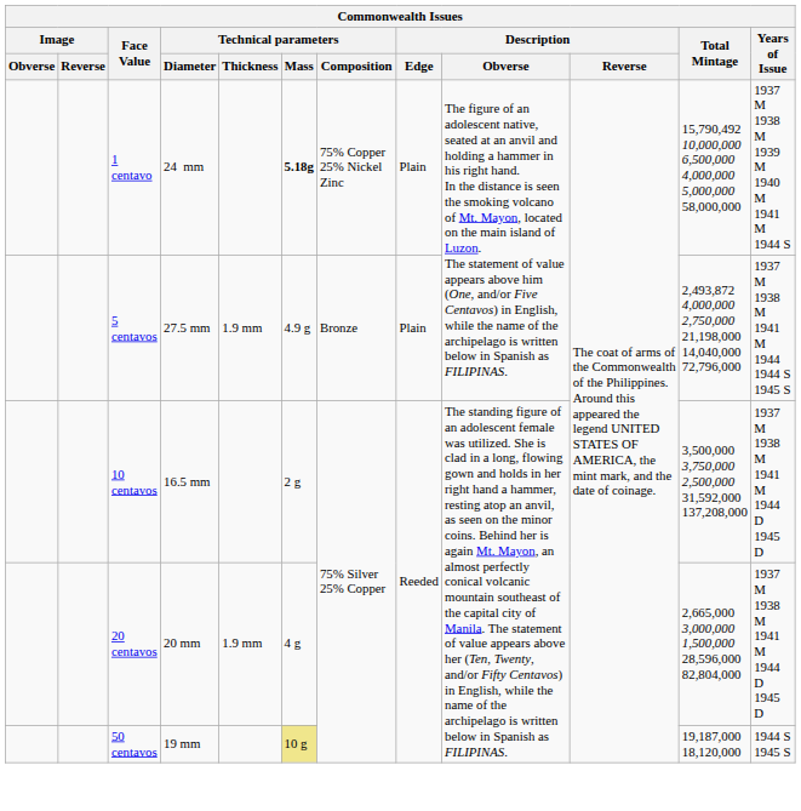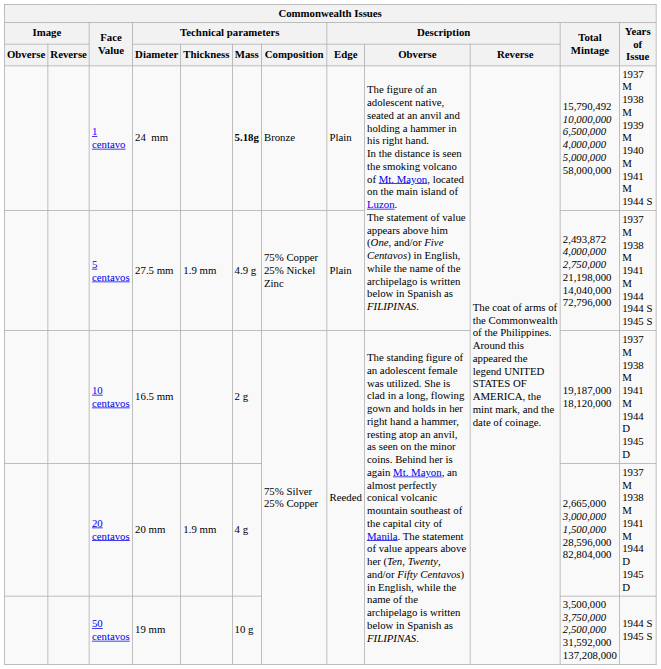 <table class="wikitable" style="font-size: 90%">
 <tr>
 <th colspan="12"><strong>Commonwealth Issues</strong></th>
 </tr>
 <tr>
 <th colspan="2">Image</th>
 <th rowspan="2">Face Value</th>
 <th colspan="4">Technical parameters</th>
 <th colspan="3">Description</th>
 <th rowspan="2">Total Mintage</th>
 <th rowspan="2">Years of Issue</th>
 </tr>
 <tr>
 <th>Obverse</th>
 <th>Reverse</th>
 <th>Diameter</th>
 <th>Thickness</th>
 <th>Mass</th>
 <th>Composition</th>
 <th>Edge</th>
 <th>Obverse</th>
 <th>Reverse</th>
 </tr>
 <tr>
 <td></td>
 <td></td>
 <td><a href='#'>1 centavo</a></td>
 <td>24  mm</td>
 <td></td>
 <td><strong>5.18g</strong></td>
-<td>75% Copper 25% Nickel Zinc</td>
+<td>Bronze</td>
 <td>Plain</td>
 <td rowspan="2">The figure of an adolescent native, seated at an anvil and holding a hammer in his right hand.<br>In the distance is seen the smoking volcano of <a href='#'>Mt. Mayon</a>, located on the main island of <a href='#'>Luzon</a>.<br>The statement of value appears above him (<em>One</em>, and/or <em>Five Centavos</em>) in English,<br>while the name of the archipelago is written below in Spanish as <em>FILIPINAS</em>.</td>
 <td rowspan="5">The coat of arms of the Commonwealth of the Philippines. Around this appeared the legend UNITED STATES OF AMERICA, the mint mark, and the date of coinage.</td>
 <td>15,790,492<br><em>10,000,000</em><br><em>6,500,000</em><br><em>4,000,000</em><br><em>5,000,000</em><br>58,000,000</td>
 <td>1937 M<br>1938 M<br>1939 M<br>1940 M<br>1941 M<br>1944 S</td>
 </tr>
 <tr>
 <td></td>
 <td></td>
 <td><a href='#'>5 centavos</a></td>
 <td>27.5 mm</td>
 <td>1.9 mm</td>
 <td>4.9 g</td>
-<td>Bronze</td>
+<td>75% Copper 25% Nickel Zinc</td>
 <td>Plain</td>
 <td>2,493,872<br><em>4,000,000</em><br><em>2,750,000</em><br>21,198,000<br>14,040,000<br>72,796,000</td>
 <td>1937 M<br>1938 M<br>1941 M<br>1944<br>1944 S<br>1945 S</td>
 </tr>
 <tr>
 <td></td>
 <td></td>
 <td><a href='#'>10 centavos</a></td>
 <td>16.5 mm</td>
 <td></td>
 <td>2 g</td>
 <td rowspan="3">75% Silver 25% Copper</td>
 <td rowspan="3">Reeded</td>
 <td rowspan="3">The standing figure of an adolescent female was utilized. She is clad in a long, flowing gown and holds in her right hand a hammer, resting atop an anvil, as seen on the minor coins. Behind her is again <a href='#'>Mt. Mayon</a>, an almost perfectly conical volcanic mountain southeast of the capital city of <a href='#'>Manila</a>. The statement of value appears above her (<em>Ten</em>, <em>Twenty</em>, and/or <em>Fifty Centavos</em>) in English, while the name of the archipelago is written below in Spanish as <em>FILIPINAS</em>.</td>
-<td>3,500,000<br><em>3,750,000</em><br><em>2,500,000</em><br>31,592,000<br>137,208,000</td>
+<td>19,187,000<br>18,120,000</td>
 <td>1937 M<br>1938 M<br>1941 M<br>1944 D<br>1945 D</td>
 </tr>
 <tr>
 <td></td>
 <td></td>
 <td><a href='#'>20 centavos</a></td>
 <td>20 mm</td>
 <td>1.9 mm</td>
 <td>4 g</td>
 <td>2,665,000<br><em>3,000,000</em><br><em>1,500,000</em><br>28,596,000<br>82,804,000</td>
 <td>1937 M<br>1938 M<br>1941 M<br>1944 D<br>1945 D</td>
 </tr>
 <tr>
 <td></td>
 <td></td>
 <td><a href='#'>50 centavos</a></td>
 <td>19 mm</td>
 <td></td>
-<td style="background: khaki;">10 g</td>
-<td>19,187,000<br>18,120,000</td>
+<td>10 g</td>
+<td>3,500,000<br><em>3,750,000</em><br><em>2,500,000</em><br>31,592,000<br>137,208,000</td>
 <td>1944 S<br>1945 S</td>
 </tr>
 </table>
